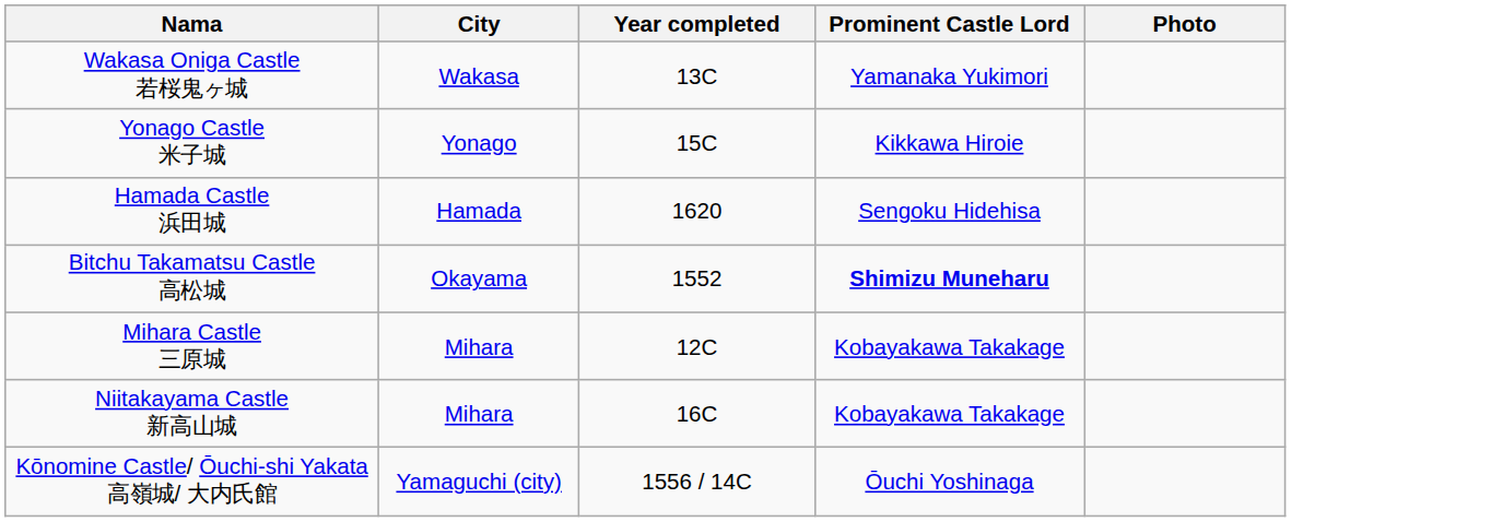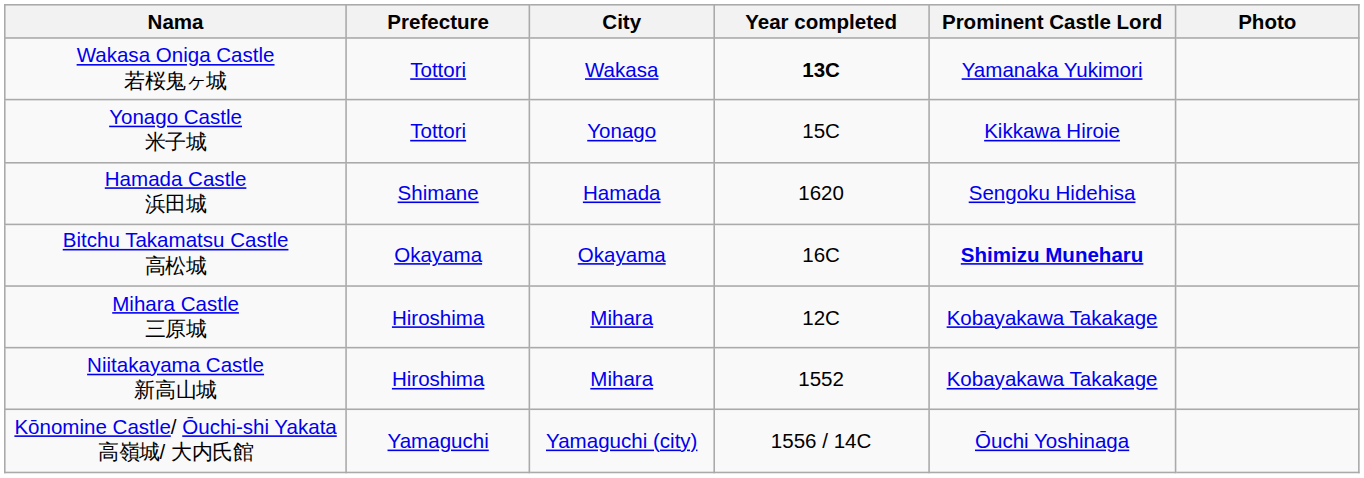 <table class="wikitable" style="text-align:center; font-size:small;">
 <tr>
 <th style="width: 210px;">Nama</th>
+<th style="width: 110px;">Prefecture</th>
 <th style="width: 110px;">City</th>
 <th style="width: 130px;">Year completed</th>
 <th style="width: 150px;">Prominent Castle Lord</th>
 <th style="width: 110px;">Photo</th>
 </tr>
 <tr>
 <td><a href='#'>Wakasa Oniga Castle</a><br>若桜鬼ヶ城</td>
+<td><a href='#'>Tottori</a></td>
 <td><a href='#'>Wakasa</a></td>
-<td>13C</td>
+<td><strong>13C</strong></td>
 <td><a href='#'>Yamanaka Yukimori</a></td>
 <td><br></td>
 </tr>
 <tr>
 <td><a href='#'>Yonago Castle</a><br>米子城</td>
+<td><a href='#'>Tottori</a></td>
 <td><a href='#'>Yonago</a></td>
 <td>15C</td>
 <td><a href='#'>Kikkawa Hiroie</a></td>
 <td></td>
 </tr>
 <tr>
 <td><a href='#'>Hamada Castle</a><br>浜田城</td>
+<td><a href='#'>Shimane</a></td>
 <td><a href='#'>Hamada</a></td>
 <td>1620</td>
 <td><a href='#'>Sengoku Hidehisa</a></td>
 <td></td>
 </tr>
 <tr>
 <td><a href='#'>Bitchu Takamatsu Castle</a><br>高松城</td>
 <td><a href='#'>Okayama</a></td>
-<td>1552</td>
+<td><a href='#'>Okayama</a></td>
+<td>16C</td>
 <td><strong><a href='#'>Shimizu Muneharu</a></strong></td>
 <td></td>
 </tr>
 <tr>
 <td><a href='#'>Mihara Castle</a><br>三原城</td>
+<td><a href='#'>Hiroshima</a></td>
 <td><a href='#'>Mihara</a></td>
 <td>12C</td>
 <td><a href='#'>Kobayakawa Takakage</a></td>
 <td></td>
 </tr>
 <tr>
 <td><a href='#'>Niitakayama Castle</a><br>新高山城</td>
+<td><a href='#'>Hiroshima</a></td>
 <td><a href='#'>Mihara</a></td>
-<td>16C</td>
+<td>1552</td>
 <td><a href='#'>Kobayakawa Takakage</a></td>
 <td></td>
 </tr>
 <tr>
 <td><a href='#'>Kōnomine Castle</a>/ <a href='#'>Ōuchi-shi Yakata</a><br>高嶺城/ 大内氏館</td>
+<td><a href='#'>Yamaguchi</a></td>
 <td><a href='#'>Yamaguchi (city)</a></td>
 <td>1556 / 14C</td>
 <td><a href='#'>Ōuchi Yoshinaga</a></td>
 <td></td>
 </tr>
 </table>
